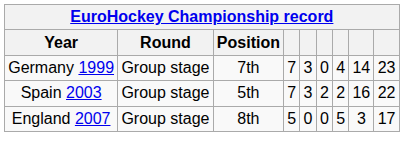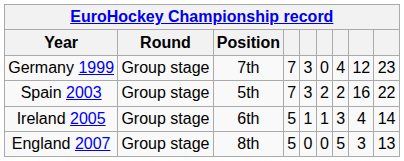 <table class="wikitable" style="text-align: center;">
 <tr>
 <th colspan=9><a href='#'>EuroHockey Championship record</a></th>
 </tr>
 <tr>
 <th>Year</th>
 <th>Round</th>
 <th>Position</th>
 <th></th>
 <th></th>
 <th></th>
 <th></th>
 <th></th>
 <th></th>
 </tr>
 <tr>
 <td> Germany <a href='#'>1999</a></td>
 <td>Group stage</td>
 <td>7th</td>
 <td>7</td>
 <td>3</td>
 <td>0</td>
 <td>4</td>
-<td>14</td>
+<td>12</td>
 <td>23</td>
 </tr>
 <tr>
 <td> Spain <a href='#'>2003</a></td>
 <td>Group stage</td>
 <td>5th</td>
 <td>7</td>
 <td>3</td>
 <td>2</td>
 <td>2</td>
 <td>16</td>
 <td>22</td>
 </tr>
 <tr>
+<td> Ireland <a href='#'>2005</a></td>
+<td>Group stage</td>
+<td>6th</td>
+<td>5</td>
+<td>1</td>
+<td>1</td>
+<td>3</td>
+<td>4</td>
+<td>14</td>
+</tr>
+<tr>
 <td> England <a href='#'>2007</a></td>
 <td>Group stage</td>
 <td>8th</td>
 <td>5</td>
 <td>0</td>
 <td>0</td>
 <td>5</td>
 <td>3</td>
-<td>17</td>
+<td>13</td>
 </tr>
 </table>
